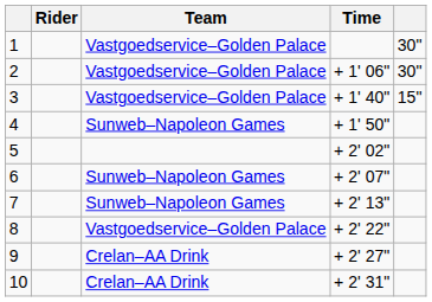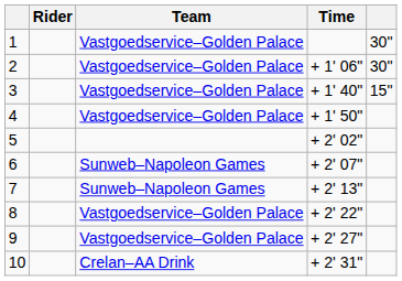 <table class="wikitable">
 <tr>
 <th></th>
 <th>Rider</th>
 <th>Team</th>
 <th>Time</th>
 <th></th>
 </tr>
 <tr>
 <td>1</td>
 <td></td>
 <td><a href='#'>Vastgoedservice–Golden Palace</a></td>
 <td align="right"></td>
 <td align="right">30"</td>
 </tr>
 <tr>
 <td>2</td>
 <td></td>
 <td><a href='#'>Vastgoedservice–Golden Palace</a></td>
 <td align="right">+ 1' 06"</td>
 <td align="right">30"</td>
 </tr>
 <tr>
 <td>3</td>
 <td></td>
 <td><a href='#'>Vastgoedservice–Golden Palace</a></td>
 <td align="right">+ 1' 40"</td>
 <td align="right">15"</td>
 </tr>
 <tr>
 <td>4</td>
 <td></td>
-<td><a href='#'>Sunweb–Napoleon Games</a></td>
+<td><a href='#'>Vastgoedservice–Golden Palace</a></td>
 <td align="right">+ 1' 50"</td>
 <td></td>
 </tr>
 <tr>
 <td>5</td>
 <td></td>
 <td></td>
 <td align="right">+ 2' 02"</td>
 <td></td>
 </tr>
 <tr>
 <td>6</td>
 <td></td>
 <td><a href='#'>Sunweb–Napoleon Games</a></td>
 <td align="right">+ 2' 07"</td>
 <td></td>
 </tr>
 <tr>
 <td>7</td>
 <td></td>
 <td><a href='#'>Sunweb–Napoleon Games</a></td>
 <td align="right">+ 2' 13"</td>
 <td></td>
 </tr>
 <tr>
 <td>8</td>
 <td></td>
 <td><a href='#'>Vastgoedservice–Golden Palace</a></td>
 <td align="right">+ 2' 22"</td>
 <td></td>
 </tr>
 <tr>
 <td>9</td>
 <td></td>
-<td><a href='#'>Crelan–AA Drink</a></td>
+<td><a href='#'>Vastgoedservice–Golden Palace</a></td>
 <td align="right">+ 2' 27"</td>
 <td></td>
 </tr>
 <tr>
 <td>10</td>
 <td></td>
 <td><a href='#'>Crelan–AA Drink</a></td>
 <td align="right">+ 2' 31"</td>
 <td></td>
 </tr>
 </table>
